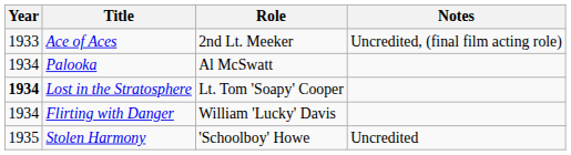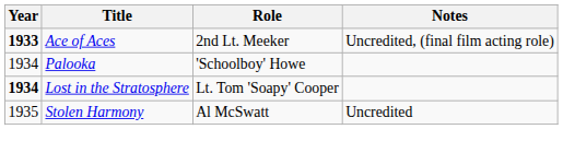 <table class="wikitable">
 <tr>
 <th>Year</th>
 <th>Title</th>
 <th>Role</th>
 <th>Notes</th>
 </tr>
 <tr>
-<td>1933</td>
+<td><strong>1933</strong></td>
 <td><em><a href='#'>Ace of Aces</a></em></td>
 <td>2nd Lt. Meeker</td>
 <td>Uncredited, (final film acting role)</td>
 </tr>
 <tr>
 <td>1934</td>
 <td><em><a href='#'>Palooka</a></em></td>
-<td>Al McSwatt</td>
+<td>'Schoolboy' Howe</td>
 <td></td>
 </tr>
 <tr>
 <td><strong>1934</strong></td>
 <td><em><a href='#'>Lost in the Stratosphere</a></em></td>
 <td>Lt. Tom 'Soapy' Cooper</td>
 <td></td>
 </tr>
 <tr>
-<td>1934</td>
-<td><em><a href='#'>Flirting with Danger</a></em></td>
-<td>William 'Lucky' Davis</td>
-<td></td>
-</tr>
-<tr>
 <td>1935</td>
 <td><em><a href='#'>Stolen Harmony</a></em></td>
-<td>'Schoolboy' Howe</td>
+<td>Al McSwatt</td>
 <td>Uncredited</td>
 </tr>
 </table>
